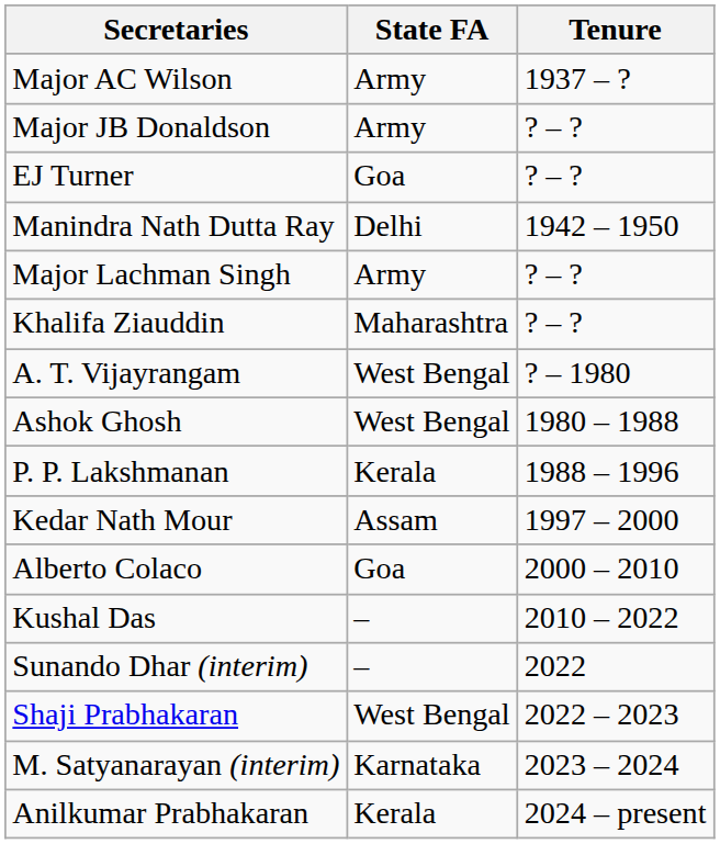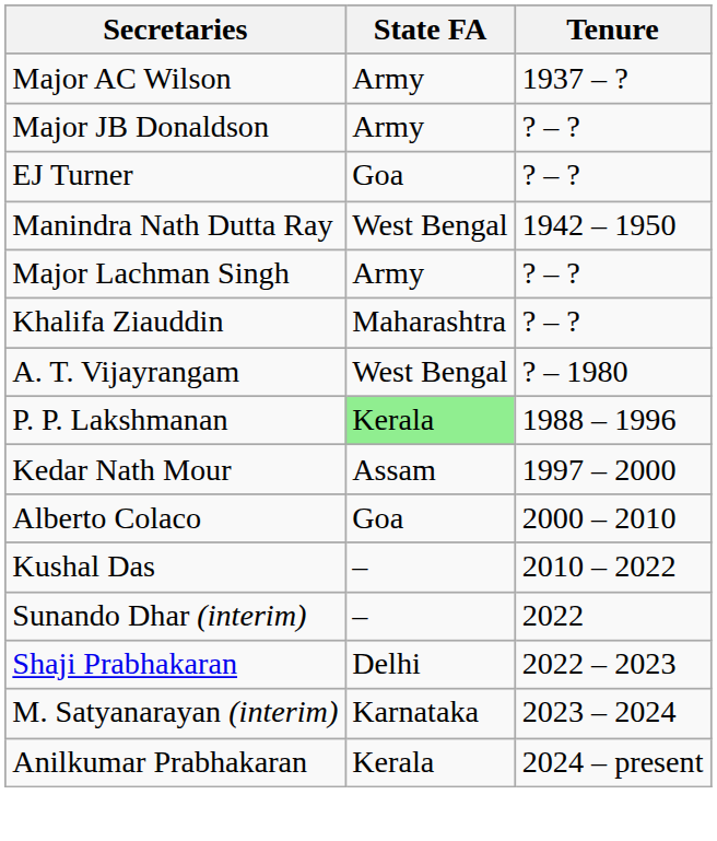 <table class="wikitable">
 <tr>
 <th>Secretaries</th>
 <th>State FA</th>
 <th>Tenure</th>
 </tr>
 <tr>
 <td>Major AC Wilson</td>
 <td>Army</td>
 <td>1937 – ?</td>
 </tr>
 <tr>
 <td>Major JB Donaldson</td>
 <td>Army</td>
 <td>? – ?</td>
 </tr>
 <tr>
 <td>EJ Turner</td>
 <td>Goa</td>
 <td>? – ?</td>
 </tr>
 <tr>
 <td>Manindra Nath Dutta Ray</td>
-<td>Delhi</td>
+<td>West Bengal</td>
 <td>1942 – 1950</td>
 </tr>
 <tr>
 <td>Major Lachman Singh</td>
 <td>Army</td>
 <td>? – ?</td>
 </tr>
 <tr>
 <td>Khalifa Ziauddin</td>
 <td>Maharashtra</td>
 <td>? – ?</td>
 </tr>
 <tr>
 <td>A. T. Vijayrangam</td>
 <td>West Bengal</td>
 <td>? – 1980</td>
 </tr>
 <tr>
-<td>Ashok Ghosh</td>
-<td>West Bengal</td>
-<td>1980 – 1988</td>
-</tr>
-<tr>
 <td>P. P. Lakshmanan</td>
-<td>Kerala</td>
+<td style="background: lightgreen;">Kerala</td>
 <td>1988 – 1996</td>
 </tr>
 <tr>
 <td>Kedar Nath Mour</td>
 <td>Assam</td>
 <td>1997 – 2000</td>
 </tr>
 <tr>
 <td>Alberto Colaco</td>
 <td>Goa</td>
 <td>2000 – 2010</td>
 </tr>
 <tr>
 <td>Kushal Das</td>
 <td>–</td>
 <td>2010 – 2022</td>
 </tr>
 <tr>
 <td>Sunando Dhar <em>(interim)</em></td>
 <td>–</td>
 <td>2022</td>
 </tr>
 <tr>
 <td><a href='#'>Shaji Prabhakaran</a></td>
-<td>West Bengal</td>
+<td>Delhi</td>
 <td>2022 – 2023</td>
 </tr>
 <tr>
 <td>M. Satyanarayan <em>(interim)</em></td>
 <td>Karnataka</td>
 <td>2023 – 2024</td>
 </tr>
 <tr>
 <td>Anilkumar Prabhakaran</td>
 <td>Kerala</td>
 <td>2024 – present</td>
 </tr>
 </table>
